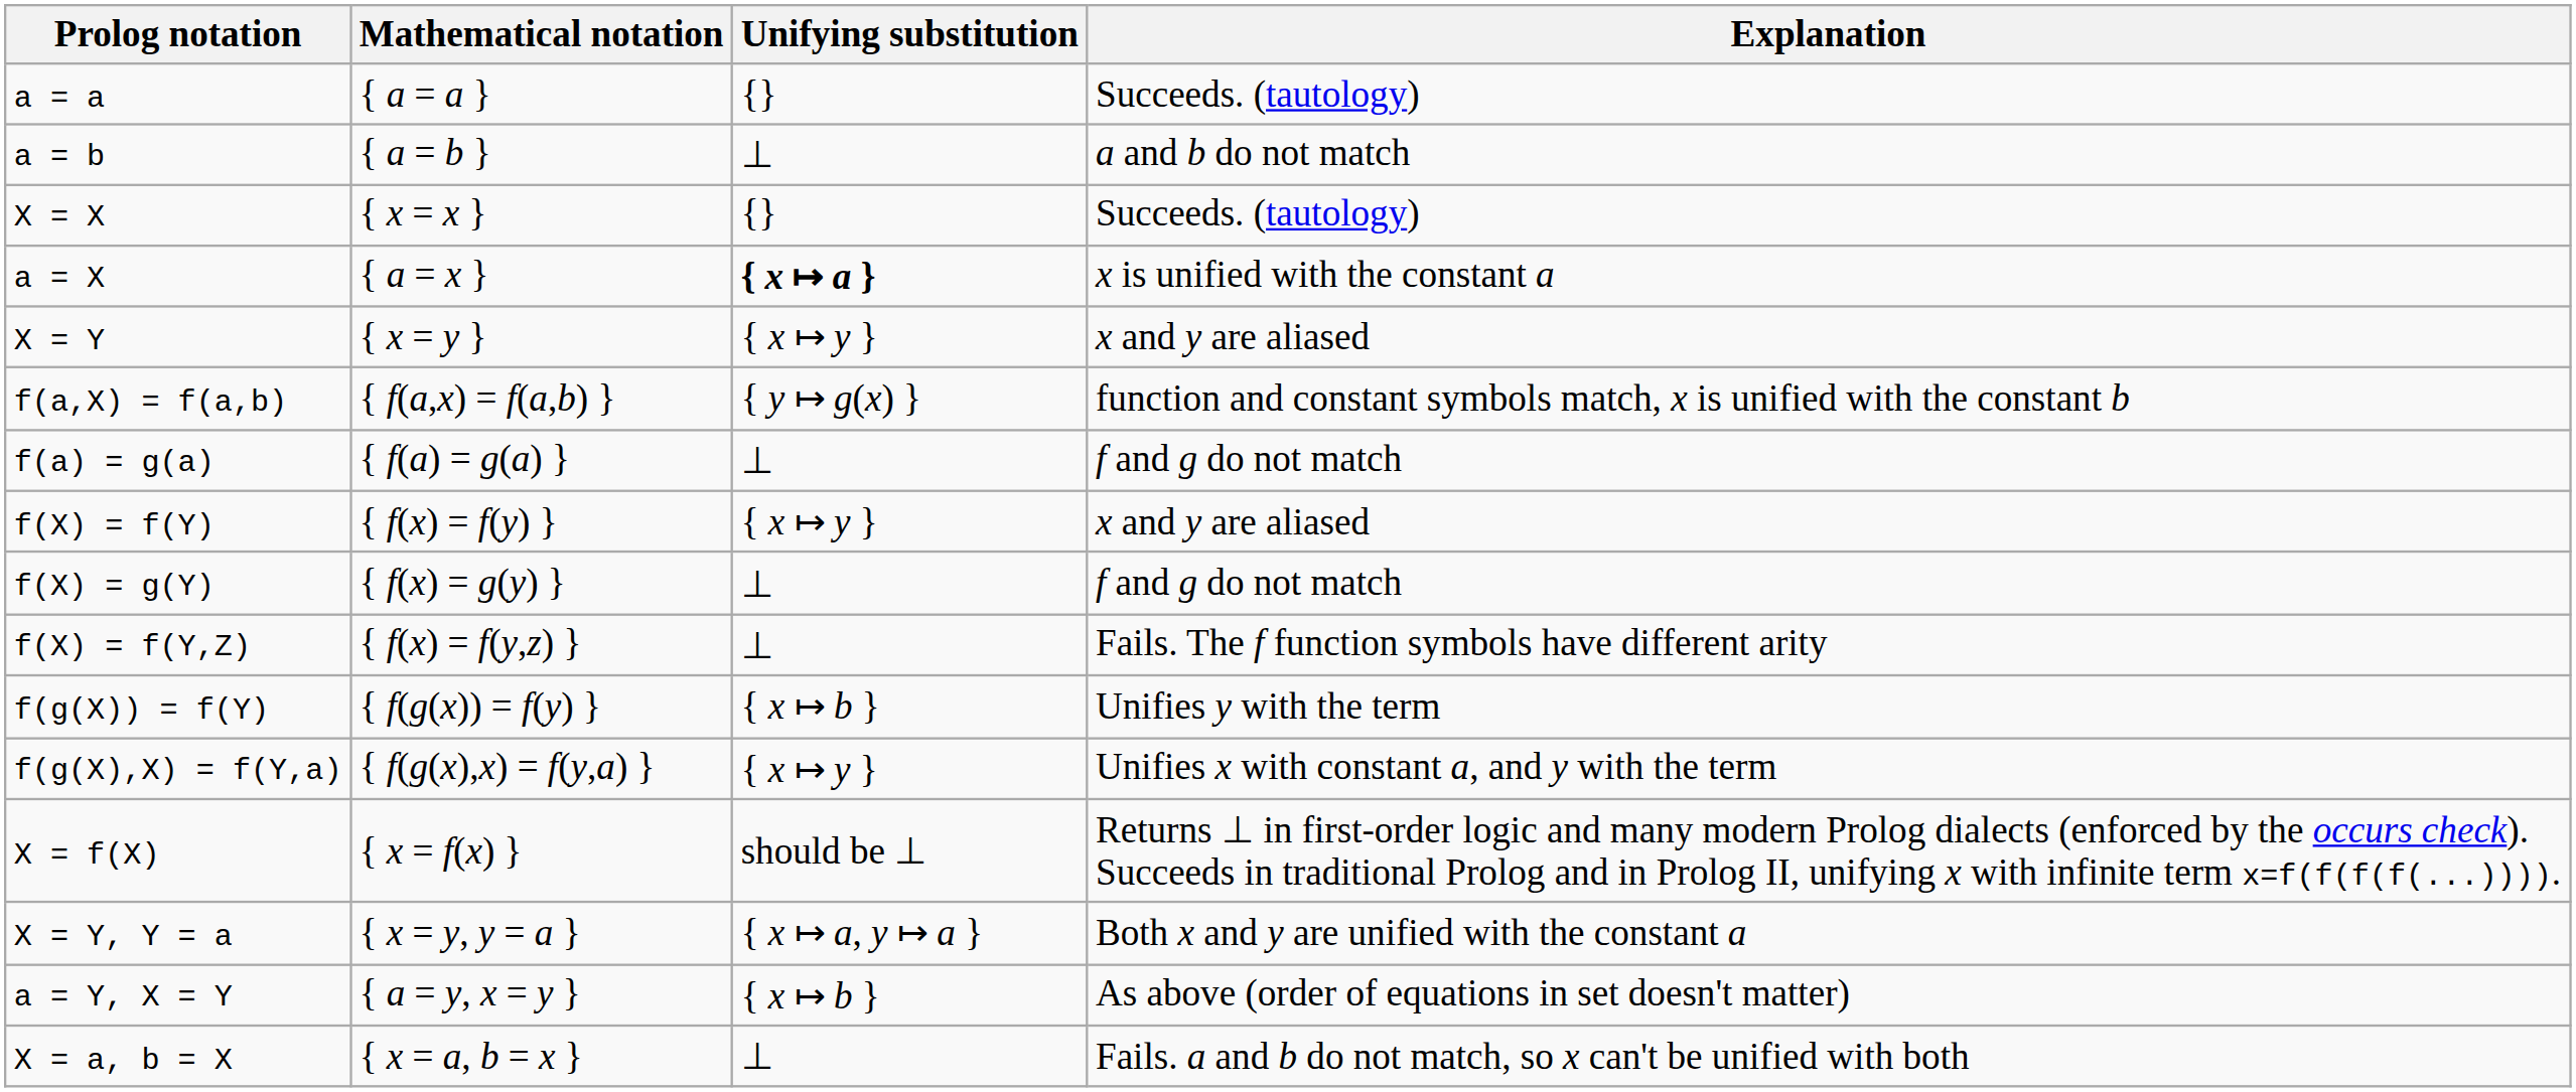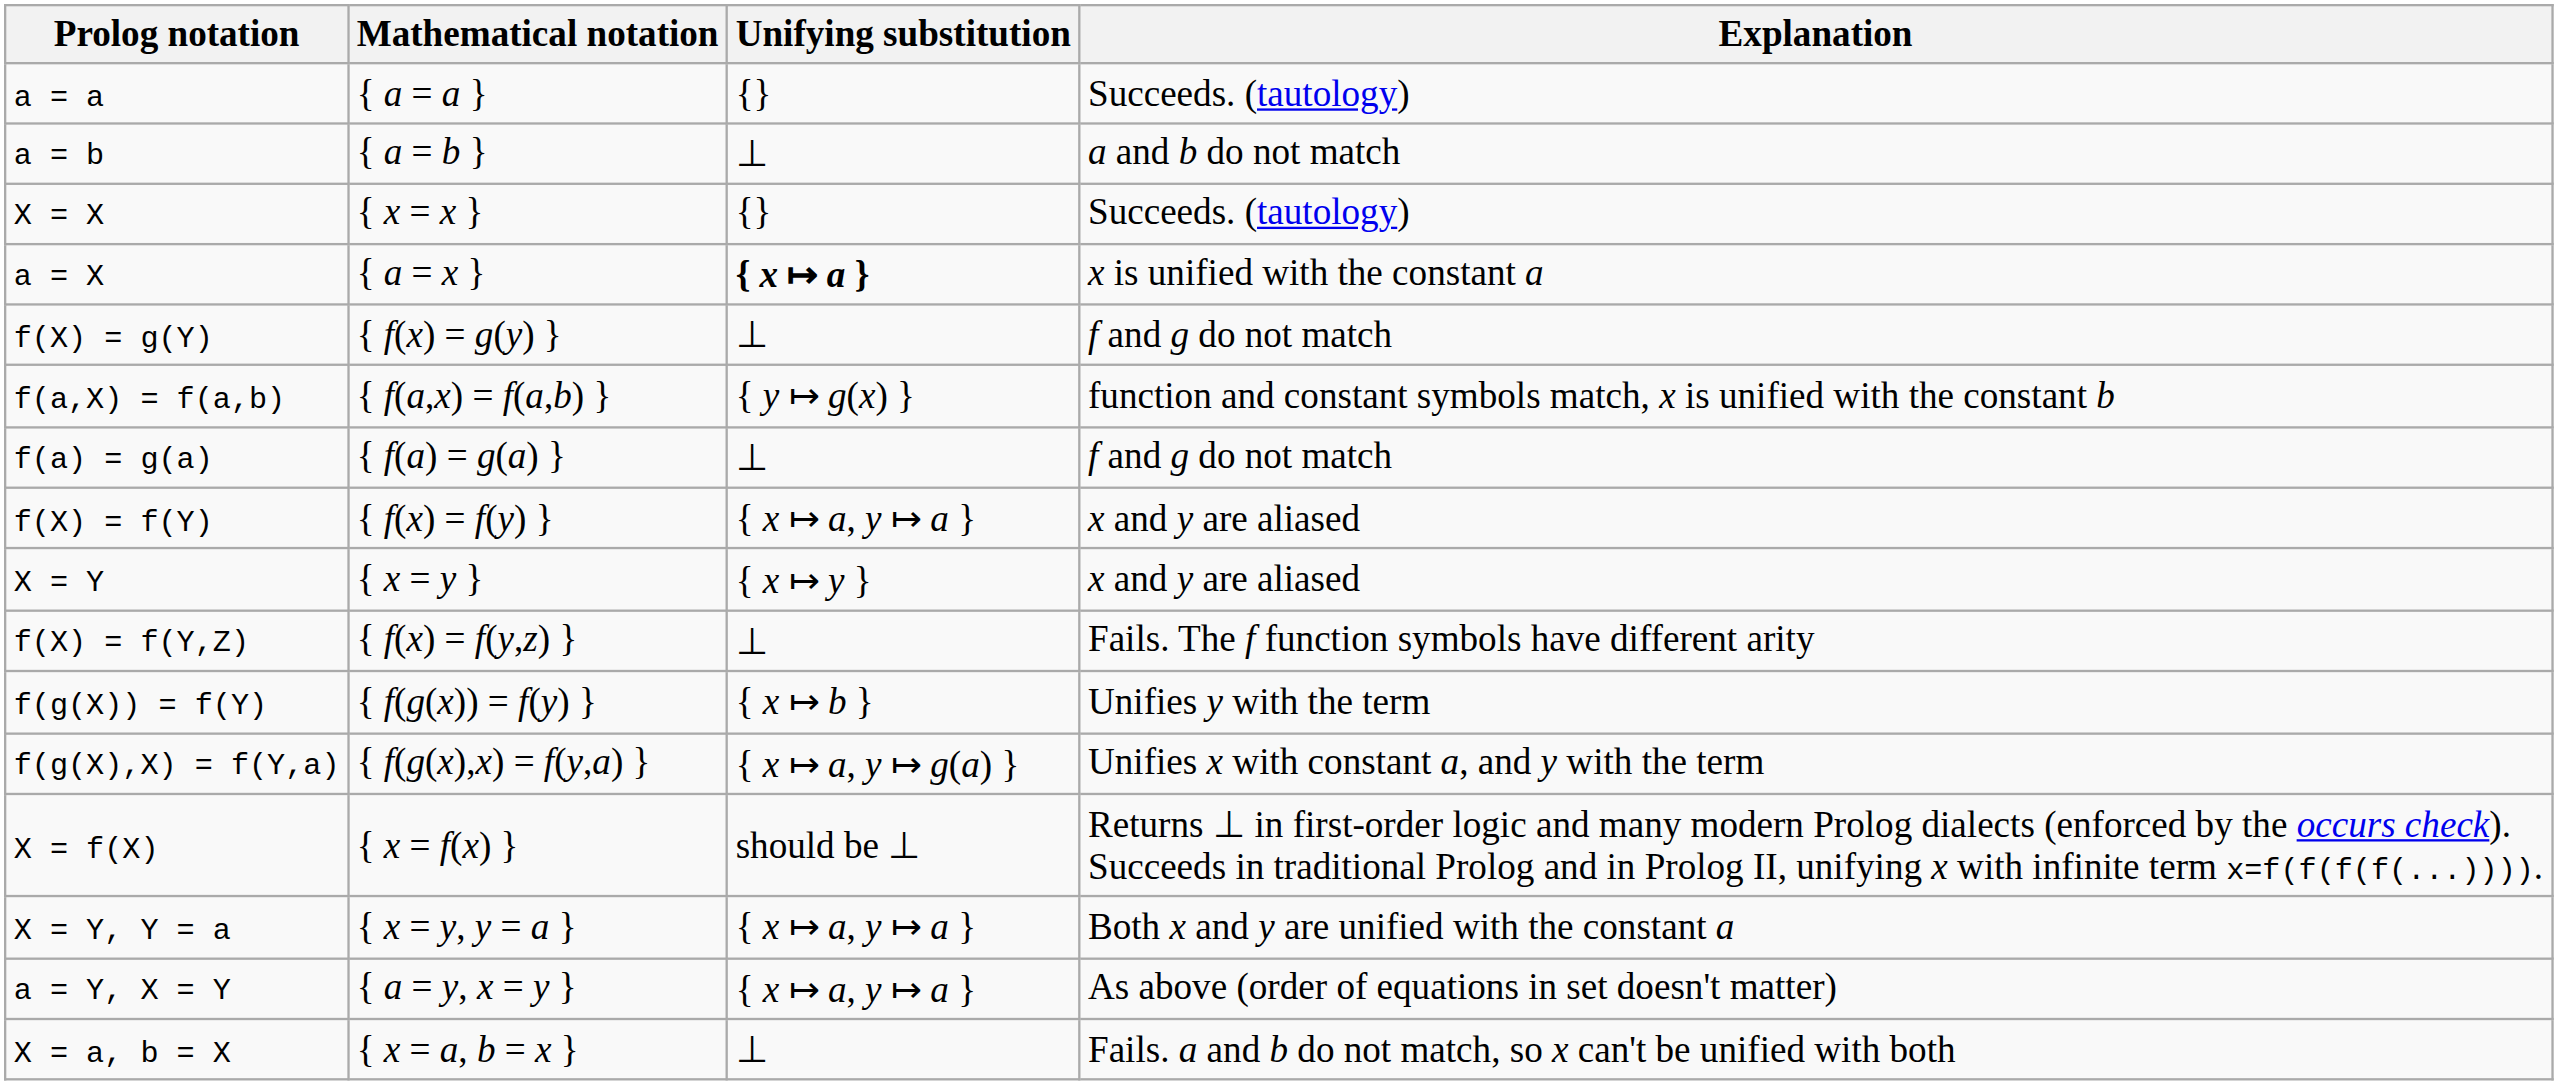 <table class="wikitable">
 <tr>
 <th>Prolog notation</th>
 <th>Mathematical notation</th>
 <th>Unifying substitution</th>
 <th>Explanation</th>
 </tr>
 <tr>
 <td><code> a = a </code></td>
 <td>{ <em>a</em> = <em>a</em> }</td>
 <td>{}</td>
 <td>Succeeds. (<a href='#'>tautology</a>)</td>
 </tr>
 <tr>
 <td><code> a = b </code></td>
 <td>{ <em>a</em> = <em>b</em> }</td>
 <td>⊥</td>
 <td><em>a</em> and <em>b</em> do not match</td>
 </tr>
 <tr>
 <td><code> X = X </code></td>
 <td>{ <em>x</em> = <em>x</em> }</td>
 <td>{}</td>
 <td>Succeeds. (<a href='#'>tautology</a>)</td>
 </tr>
 <tr>
 <td><code> a = X </code></td>
 <td>{ <em>a</em> = <em>x</em> }</td>
 <td><strong>{ <em>x</em> ↦ <em>a</em> }</strong></td>
 <td><em>x</em> is unified with the constant <em>a</em></td>
 </tr>
 <tr>
-<td><code> X = Y </code></td>
-<td>{ <em>x</em> = <em>y</em> }</td>
-<td>{ <em>x</em> ↦ <em>y</em> }</td>
-<td><em>x</em> and <em>y</em> are aliased</td>
+<td><code> f(X) = g(Y) </code></td>
+<td>{ <em>f</em>(<em>x</em>) = <em>g</em>(<em>y</em>) }</td>
+<td>⊥</td>
+<td><em>f</em> and <em>g</em> do not match</td>
 </tr>
 <tr>
 <td><code> f(a,X) = f(a,b) </code></td>
 <td>{ <em>f</em>(<em>a</em>,<em>x</em>) = <em>f</em>(<em>a</em>,<em>b</em>) }</td>
 <td>{ <em>y</em> ↦ <em>g</em>(<em>x</em>) }</td>
 <td>function and constant symbols match, <em>x</em> is unified with the constant <em>b</em></td>
 </tr>
 <tr>
 <td><code> f(a) = g(a) </code></td>
 <td>{ <em>f</em>(<em>a</em>) = <em>g</em>(<em>a</em>) }</td>
 <td>⊥</td>
 <td><em>f</em> and <em>g</em> do not match</td>
 </tr>
 <tr>
 <td><code> f(X) = f(Y) </code></td>
 <td>{ <em>f</em>(<em>x</em>) = <em>f</em>(<em>y</em>) }</td>
-<td>{ <em>x</em> ↦ <em>y</em> }</td>
+<td>{ <em>x</em> ↦ <em>a</em>, <em>y</em> ↦ <em>a</em> }</td>
 <td><em>x</em> and <em>y</em> are aliased</td>
 </tr>
 <tr>
-<td><code> f(X) = g(Y) </code></td>
-<td>{ <em>f</em>(<em>x</em>) = <em>g</em>(<em>y</em>) }</td>
-<td>⊥</td>
-<td><em>f</em> and <em>g</em> do not match</td>
+<td><code> X = Y </code></td>
+<td>{ <em>x</em> = <em>y</em> }</td>
+<td>{ <em>x</em> ↦ <em>y</em> }</td>
+<td><em>x</em> and <em>y</em> are aliased</td>
 </tr>
 <tr>
 <td><code> f(X) = f(Y,Z) </code></td>
 <td>{ <em>f</em>(<em>x</em>) = <em>f</em>(<em>y</em>,<em>z</em>) }</td>
 <td>⊥</td>
 <td>Fails. The <em>f</em> function symbols have different arity</td>
 </tr>
 <tr>
 <td><code> f(g(X)) = f(Y) </code></td>
 <td>{ <em>f</em>(<em>g</em>(<em>x</em>)) = <em>f</em>(<em>y</em>) }</td>
 <td>{ <em>x</em> ↦ <em>b</em> }</td>
 <td>Unifies <em>y</em> with the term </td>
 </tr>
 <tr>
 <td><code> f(g(X),X) = f(Y,a) </code></td>
 <td>{ <em>f</em>(<em>g</em>(<em>x</em>),<em>x</em>) = <em>f</em>(<em>y</em>,<em>a</em>) }</td>
-<td>{ <em>x</em> ↦ <em>y</em> }</td>
+<td>{ <em>x</em> ↦ <em>a</em>, <em>y</em> ↦ <em>g</em>(<em>a</em>) }</td>
 <td>Unifies <em>x</em> with constant <em>a</em>, and <em>y</em> with the term </td>
 </tr>
 <tr>
 <td><code> X = f(X) </code></td>
 <td>{ <em>x</em> = <em>f</em>(<em>x</em>) }</td>
 <td>should be ⊥</td>
 <td>Returns ⊥ in first-order logic and many modern Prolog dialects (enforced by the <em><a href='#'>occurs check</a></em>).<br>Succeeds in traditional Prolog and in Prolog II, unifying <em>x</em> with infinite term <code>x=f(f(f(f(...))))</code>.</td>
 </tr>
 <tr>
 <td><code> X = Y, Y = a </code></td>
 <td>{ <em>x</em> = <em>y</em>, <em>y</em> = <em>a</em> }</td>
 <td>{ <em>x</em> ↦ <em>a</em>, <em>y</em> ↦ <em>a</em> }</td>
 <td>Both <em>x</em> and <em>y</em> are unified with the constant <em>a</em></td>
 </tr>
 <tr>
 <td><code> a = Y, X = Y </code></td>
 <td>{ <em>a</em> = <em>y</em>, <em>x</em> = <em>y</em> }</td>
-<td>{ <em>x</em> ↦ <em>b</em> }</td>
+<td>{ <em>x</em> ↦ <em>a</em>, <em>y</em> ↦ <em>a</em> }</td>
 <td>As above (order of equations in set doesn't matter)</td>
 </tr>
 <tr>
 <td><code> X = a, b = X </code></td>
 <td>{ <em>x</em> = <em>a</em>, <em>b</em> = <em>x</em> }</td>
 <td>⊥</td>
 <td>Fails. <em>a</em> and <em>b</em> do not match, so <em>x</em> can't be unified with both</td>
 </tr>
 </table>
